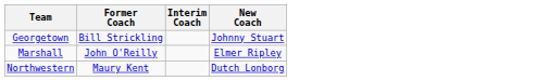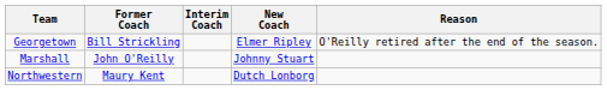 <table class="wikitable" style="text-align:center;">
 <tr>
 <th>Team</th>
 <th>Former<br>Coach</th>
 <th>Interim<br>Coach</th>
 <th>New<br>Coach</th>
+<th>Reason</th>
 </tr>
 <tr>
 <td><a href='#'>Georgetown</a></td>
 <td><a href='#'>Bill Strickling</a></td>
 <td></td>
-<td><a href='#'>Johnny Stuart</a></td>
+<td><a href='#'>Elmer Ripley</a></td>
+<td>O'Reilly retired after the end of the season.</td>
 </tr>
 <tr>
 <td><a href='#'>Marshall</a></td>
 <td><a href='#'>John O'Reilly</a></td>
 <td></td>
-<td><a href='#'>Elmer Ripley</a></td>
+<td><a href='#'>Johnny Stuart</a></td>
+<td></td>
 </tr>
 <tr>
 <td><a href='#'>Northwestern</a></td>
 <td><a href='#'>Maury Kent</a></td>
 <td></td>
 <td><a href='#'>Dutch Lonborg</a></td>
+<td></td>
 </tr>
 </table>
